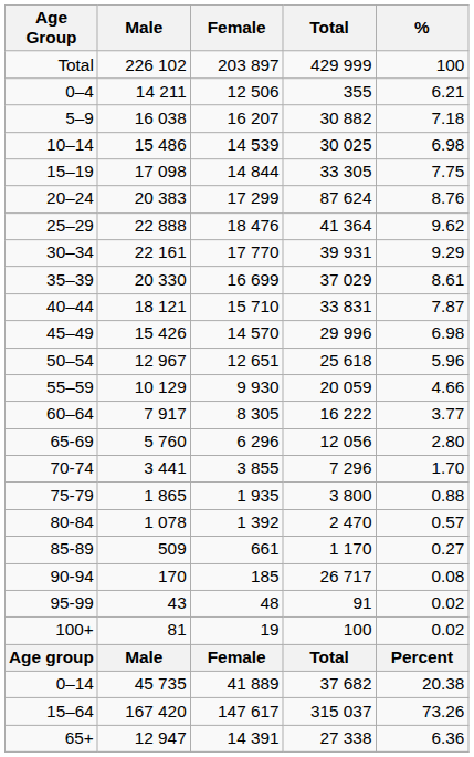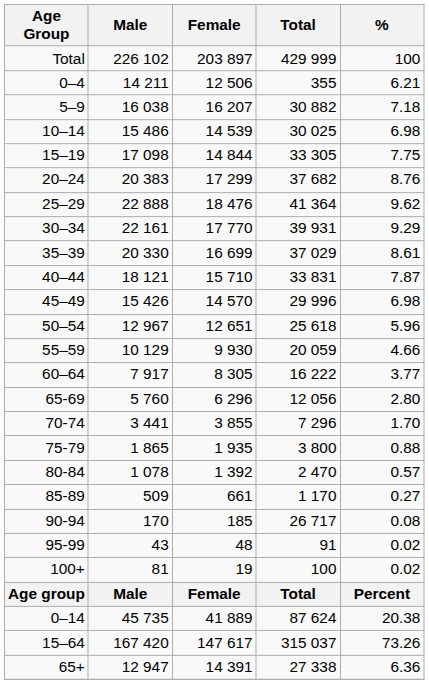 <table class="wikitable">
 <tr>
 <th width="80pt">Age Group</th>
 <th width="80pt">Male</th>
 <th width="80pt">Female</th>
 <th width="80pt">Total</th>
 <th width="80pt">%</th>
 </tr>
 <tr>
 <td align="right">Total</td>
 <td align="right">226 102</td>
 <td align="right">203 897</td>
 <td align="right">429 999</td>
 <td align="right">100</td>
 </tr>
 <tr>
 <td align="right">0–4</td>
 <td align="right">14 211</td>
 <td align="right">12 506</td>
 <td align="right">355</td>
 <td align="right">6.21</td>
 </tr>
 <tr>
 <td align="right">5–9</td>
 <td align="right">16 038</td>
 <td align="right">16 207</td>
 <td align="right">30 882</td>
 <td align="right">7.18</td>
 </tr>
 <tr>
 <td align="right">10–14</td>
 <td align="right">15 486</td>
 <td align="right">14 539</td>
 <td align="right">30 025</td>
 <td align="right">6.98</td>
 </tr>
 <tr>
 <td align="right">15–19</td>
 <td align="right">17 098</td>
 <td align="right">14 844</td>
 <td align="right">33 305</td>
 <td align="right">7.75</td>
 </tr>
 <tr>
 <td align="right">20–24</td>
 <td align="right">20 383</td>
 <td align="right">17 299</td>
-<td align="right">87 624</td>
+<td align="right">37 682</td>
 <td align="right">8.76</td>
 </tr>
 <tr>
 <td align="right">25–29</td>
 <td align="right">22 888</td>
 <td align="right">18 476</td>
 <td align="right">41 364</td>
 <td align="right">9.62</td>
 </tr>
 <tr>
 <td align="right">30–34</td>
 <td align="right">22 161</td>
 <td align="right">17 770</td>
 <td align="right">39 931</td>
 <td align="right">9.29</td>
 </tr>
 <tr>
 <td align="right">35–39</td>
 <td align="right">20 330</td>
 <td align="right">16 699</td>
 <td align="right">37 029</td>
 <td align="right">8.61</td>
 </tr>
 <tr>
 <td align="right">40–44</td>
 <td align="right">18 121</td>
 <td align="right">15 710</td>
 <td align="right">33 831</td>
 <td align="right">7.87</td>
 </tr>
 <tr>
 <td align="right">45–49</td>
 <td align="right">15 426</td>
 <td align="right">14 570</td>
 <td align="right">29 996</td>
 <td align="right">6.98</td>
 </tr>
 <tr>
 <td align="right">50–54</td>
 <td align="right">12 967</td>
 <td align="right">12 651</td>
 <td align="right">25 618</td>
 <td align="right">5.96</td>
 </tr>
 <tr>
 <td align="right">55–59</td>
 <td align="right">10 129</td>
 <td align="right">9 930</td>
 <td align="right">20 059</td>
 <td align="right">4.66</td>
 </tr>
 <tr>
 <td align="right">60–64</td>
 <td align="right">7 917</td>
 <td align="right">8 305</td>
 <td align="right">16 222</td>
 <td align="right">3.77</td>
 </tr>
 <tr>
 <td align="right">65-69</td>
 <td align="right">5 760</td>
 <td align="right">6 296</td>
 <td align="right">12 056</td>
 <td align="right">2.80</td>
 </tr>
 <tr>
 <td align="right">70-74</td>
 <td align="right">3 441</td>
 <td align="right">3 855</td>
 <td align="right">7 296</td>
 <td align="right">1.70</td>
 </tr>
 <tr>
 <td align="right">75-79</td>
 <td align="right">1 865</td>
 <td align="right">1 935</td>
 <td align="right">3 800</td>
 <td align="right">0.88</td>
 </tr>
 <tr>
 <td align="right">80-84</td>
 <td align="right">1 078</td>
 <td align="right">1 392</td>
 <td align="right">2 470</td>
 <td align="right">0.57</td>
 </tr>
 <tr>
 <td align="right">85-89</td>
 <td align="right">509</td>
 <td align="right">661</td>
 <td align="right">1 170</td>
 <td align="right">0.27</td>
 </tr>
 <tr>
 <td align="right">90-94</td>
 <td align="right">170</td>
 <td align="right">185</td>
 <td align="right">26 717</td>
 <td align="right">0.08</td>
 </tr>
 <tr>
 <td align="right">95-99</td>
 <td align="right">43</td>
 <td align="right">48</td>
 <td align="right">91</td>
 <td align="right">0.02</td>
 </tr>
 <tr>
 <td align="right">100+</td>
 <td align="right">81</td>
 <td align="right">19</td>
 <td align="right">100</td>
 <td align="right">0.02</td>
 </tr>
 <tr>
 <th width="50">Age group</th>
 <th width="80pt">Male</th>
 <th width="80">Female</th>
 <th width="80">Total</th>
 <th width="50">Percent</th>
 </tr>
 <tr>
 <td align="right">0–14</td>
 <td align="right">45 735</td>
 <td align="right">41 889</td>
-<td align="right">37 682</td>
+<td align="right">87 624</td>
 <td align="right">20.38</td>
 </tr>
 <tr>
 <td align="right">15–64</td>
 <td align="right">167 420</td>
 <td align="right">147 617</td>
 <td align="right">315 037</td>
 <td align="right">73.26</td>
 </tr>
 <tr>
 <td align="right">65+</td>
 <td align="right">12 947</td>
 <td align="right">14 391</td>
 <td align="right">27 338</td>
 <td align="right">6.36</td>
 </tr>
 <tr>
 </tr>
 </table>
